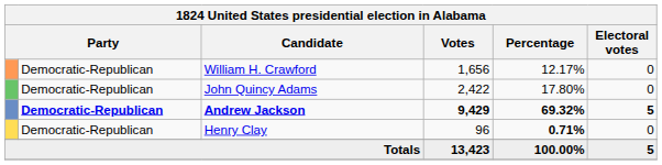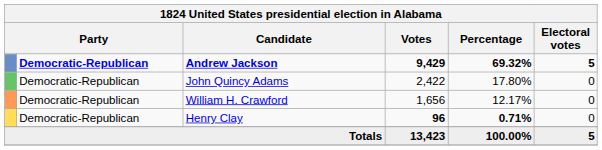 <table class="wikitable" style="font-size: 95%;">
 <tr>
 <th colspan="6">1824 United States presidential election in Alabama</th>
 </tr>
 <tr>
 <th colspan="2" style="width: 15em">Party</th>
 <th style="width: 17em">Candidate</th>
 <th style="width: 5em">Votes</th>
 <th style="width: 7em">Percentage</th>
 <th style="width: 5em">Electoral votes</th>
 </tr>
 <tr>
-<th style="background-color:#FF9955; width: 3px"></th>
-<td style="width: 130px">Democratic-Republican</td>
-<td><a href='#'>William H. Crawford</a></td>
-<td align="right">1,656</td>
-<td align="right">12.17%</td>
-<td align="right">0</td>
+<th style="background-color:#698DC5; width: 3px"></th>
+<td style="width: 130px"><strong><a href='#'>Democratic-Republican</a></strong></td>
+<td><strong><a href='#'>Andrew Jackson</a></strong></td>
+<td align="right"><strong>9,429</strong></td>
+<td align="right"><strong>69.32%</strong></td>
+<td align="right"><strong>5</strong></td>
 </tr>
 <tr>
 <th style="background-color:#68C468; width: 3px"></th>
 <td style="width: 130px">Democratic-Republican</td>
 <td><a href='#'>John Quincy Adams</a></td>
 <td align="right">2,422</td>
 <td align="right">17.80%</td>
 <td align="right">0</td>
 </tr>
 <tr>
-<th style="background-color:#698DC5; width: 3px"></th>
-<td style="width: 130px"><strong><a href='#'>Democratic-Republican</a></strong></td>
-<td><strong><a href='#'>Andrew Jackson</a></strong></td>
-<td align="right"><strong>9,429</strong></td>
-<td align="right"><strong>69.32%</strong></td>
-<td align="right"><strong>5</strong></td>
+<th style="background-color:#FF9955; width: 3px"></th>
+<td style="width: 130px">Democratic-Republican</td>
+<td><a href='#'>William H. Crawford</a></td>
+<td align="right">1,656</td>
+<td align="right">12.17%</td>
+<td align="right">0</td>
 </tr>
 <tr>
 <th style="background-color:#FFDD55; width: 3px"></th>
 <td style="width: 130px">Democratic-Republican</td>
 <td><a href='#'>Henry Clay</a></td>
-<td align="right">96</td>
+<td align="right"><strong>96</strong></td>
 <td align="right"><strong>0.71%</strong></td>
 <td align="right">0</td>
 </tr>
 <tr>
 </tr>
 <tr bgcolor="#EEEEEE">
 <td colspan="3" align="right"><strong>Totals</strong></td>
 <td align="right"><strong>13,423</strong></td>
 <td align="right"><strong>100.00%</strong></td>
 <td align="right"><strong>5</strong></td>
 </tr>
 <tr>
 </tr>
 </table>
